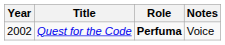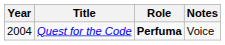 <table class="wikitable">
 <tr>
 <th>Year</th>
 <th>Title</th>
 <th>Role</th>
 <th class="unsortable">Notes</th>
 </tr>
 <tr>
-<td style="text-align:center;">2002</td>
+<td style="text-align:center;">2004</td>
 <td><em><a href='#'>Quest for the Code</a></em></td>
 <td><strong>Perfuma</strong></td>
 <td>Voice</td>
 </tr>
 </table>
